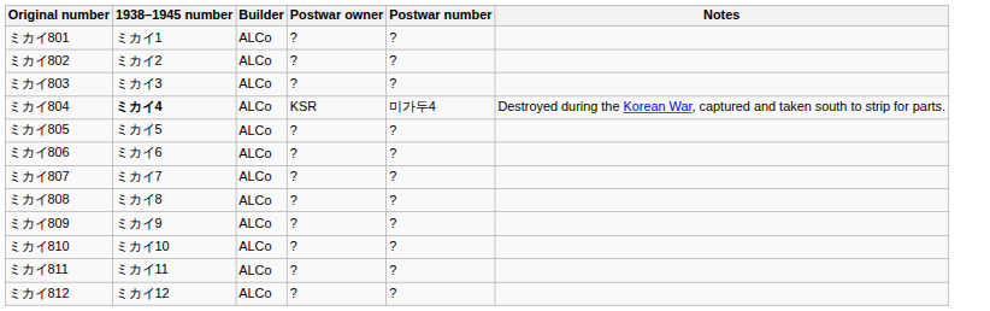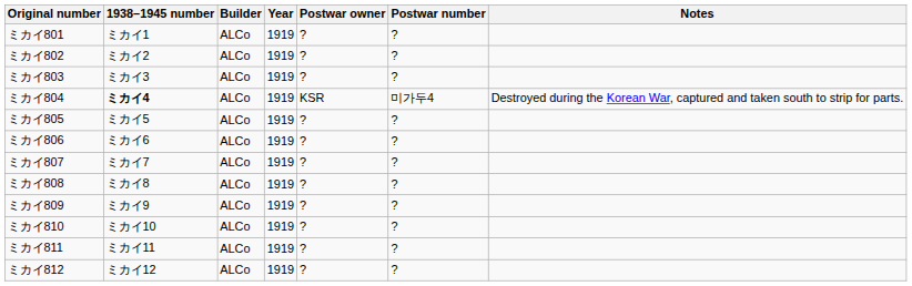 <table class="wikitable">
 <tr>
 <th>Original number</th>
 <th>1938–1945 number</th>
 <th>Builder</th>
+<th>Year</th>
 <th>Postwar owner</th>
 <th>Postwar number</th>
 <th>Notes</th>
 </tr>
 <tr>
 <td>ミカイ801</td>
 <td>ミカイ1</td>
 <td>ALCo</td>
+<td>1919</td>
 <td>?</td>
 <td>?</td>
 <td></td>
 </tr>
 <tr>
 <td>ミカイ802</td>
 <td>ミカイ2</td>
 <td>ALCo</td>
+<td>1919</td>
 <td>?</td>
 <td>?</td>
 <td></td>
 </tr>
 <tr>
 <td>ミカイ803</td>
 <td>ミカイ3</td>
 <td>ALCo</td>
+<td>1919</td>
 <td>?</td>
 <td>?</td>
 <td></td>
 </tr>
 <tr>
 <td>ミカイ804</td>
 <td><strong>ミカイ4</strong></td>
 <td>ALCo</td>
+<td>1919</td>
 <td>KSR</td>
 <td>미가두4</td>
 <td>Destroyed during the <a href='#'>Korean War</a>, captured and taken south to strip for parts.</td>
 </tr>
 <tr>
 <td>ミカイ805</td>
 <td>ミカイ5</td>
 <td>ALCo</td>
+<td>1919</td>
 <td>?</td>
 <td>?</td>
 <td></td>
 </tr>
 <tr>
 <td>ミカイ806</td>
 <td>ミカイ6</td>
 <td>ALCo</td>
+<td>1919</td>
 <td>?</td>
 <td>?</td>
 <td></td>
 </tr>
 <tr>
 <td>ミカイ807</td>
 <td>ミカイ7</td>
 <td>ALCo</td>
+<td>1919</td>
 <td>?</td>
 <td>?</td>
 <td></td>
 </tr>
 <tr>
 <td>ミカイ808</td>
 <td>ミカイ8</td>
 <td>ALCo</td>
+<td>1919</td>
 <td>?</td>
 <td>?</td>
 <td></td>
 </tr>
 <tr>
 <td>ミカイ809</td>
 <td>ミカイ9</td>
 <td>ALCo</td>
+<td>1919</td>
 <td>?</td>
 <td>?</td>
 <td></td>
 </tr>
 <tr>
 <td>ミカイ810</td>
 <td>ミカイ10</td>
 <td>ALCo</td>
+<td>1919</td>
 <td>?</td>
 <td>?</td>
 <td></td>
 </tr>
 <tr>
 <td>ミカイ811</td>
 <td>ミカイ11</td>
 <td>ALCo</td>
+<td>1919</td>
 <td>?</td>
 <td>?</td>
 <td></td>
 </tr>
 <tr>
 <td>ミカイ812</td>
 <td>ミカイ12</td>
 <td>ALCo</td>
+<td>1919</td>
 <td>?</td>
 <td>?</td>
 <td></td>
 </tr>
 </table>
